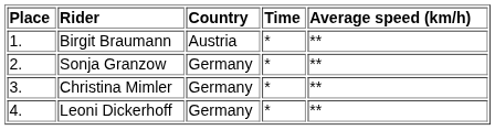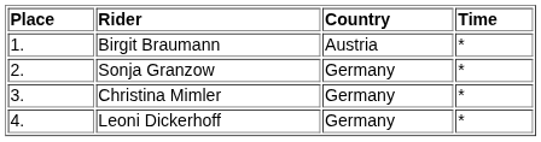 <table border="1"  style="text-align:left; width:500px;">
 <tr>
 <th>Place</th>
 <th>Rider</th>
 <th>Country</th>
 <th>Time</th>
-<th>Average speed (km/h)</th>
 </tr>
 <tr>
 <td>1.</td>
 <td>Birgit Braumann</td>
 <td>Austria</td>
 <td>*</td>
-<td>**</td>
 </tr>
 <tr>
 <td>2.</td>
 <td>Sonja Granzow</td>
 <td>Germany</td>
 <td>*</td>
-<td>**</td>
 </tr>
 <tr>
 <td>3.</td>
 <td>Christina Mimler</td>
 <td>Germany</td>
 <td>*</td>
-<td>**</td>
 </tr>
 <tr>
 <td>4.</td>
 <td>Leoni Dickerhoff</td>
 <td>Germany</td>
 <td>*</td>
-<td>**</td>
 </tr>
 </table>
